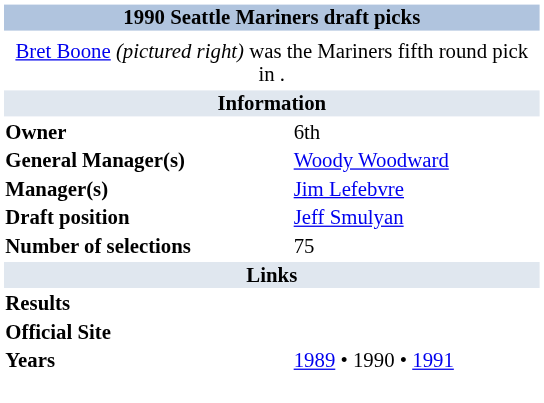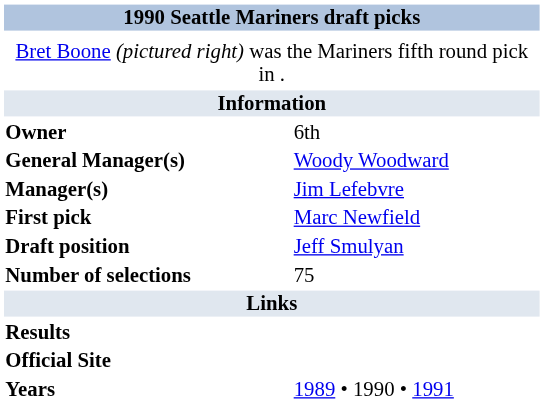 <table class="toccolours" style="float: right; clear: right; margin: 0 0 1em 1em; width: 26em;">
 <tr style="text-align:center;">
 <th colspan="2" style="text-align: center; background-color: LightSteelBlue;">1990 Seattle Mariners draft picks</th>
 </tr>
 <tr>
 <td colspan="2" style="text-align: center"></td>
 </tr>
 <tr>
 <td colspan="2" style="text-align: center"><a href='#'>Bret Boone</a> <em>(pictured right)</em> was the Mariners fifth round pick in .</td>
 </tr>
 <tr>
 <th style="background: #E0E7EF;" colspan="2">Information</th>
 </tr>
 <tr>
 <td><strong>Owner</strong></td>
 <td>6th</td>
 </tr>
 <tr>
 <td style="vertical-align: top;"><strong>General Manager(s)</strong></td>
 <td><a href='#'>Woody Woodward</a></td>
 </tr>
 <tr>
 <td style="vertical-align: top;"><strong>Manager(s)</strong></td>
 <td><a href='#'>Jim Lefebvre</a></td>
 </tr>
 <tr>
+<td style="vertical-align: top;"><strong>First pick</strong></td>
+<td><a href='#'>Marc Newfield</a></td>
+</tr>
+<tr>
 <td style="vertical-align: top;"><strong>Draft position</strong></td>
 <td><a href='#'>Jeff Smulyan</a></td>
 </tr>
 <tr>
 <td style="vertical-align: middle;"><strong>Number of selections</strong></td>
 <td>75</td>
 </tr>
 <tr>
 <th style="background: #E0E7EF;" colspan="2">Links</th>
 </tr>
 <tr>
 <td style="vertical-align: top;"><strong>Results</strong></td>
 <td></td>
 </tr>
 <tr>
 <td style="vertical-align: top;"><strong>Official Site</strong></td>
 <td></td>
 </tr>
 <tr>
 <td style="vertical-align: top;"><strong>Years</strong></td>
 <td><a href='#'>1989</a> • 1990 • <a href='#'>1991</a></td>
 </tr>
 </table>
